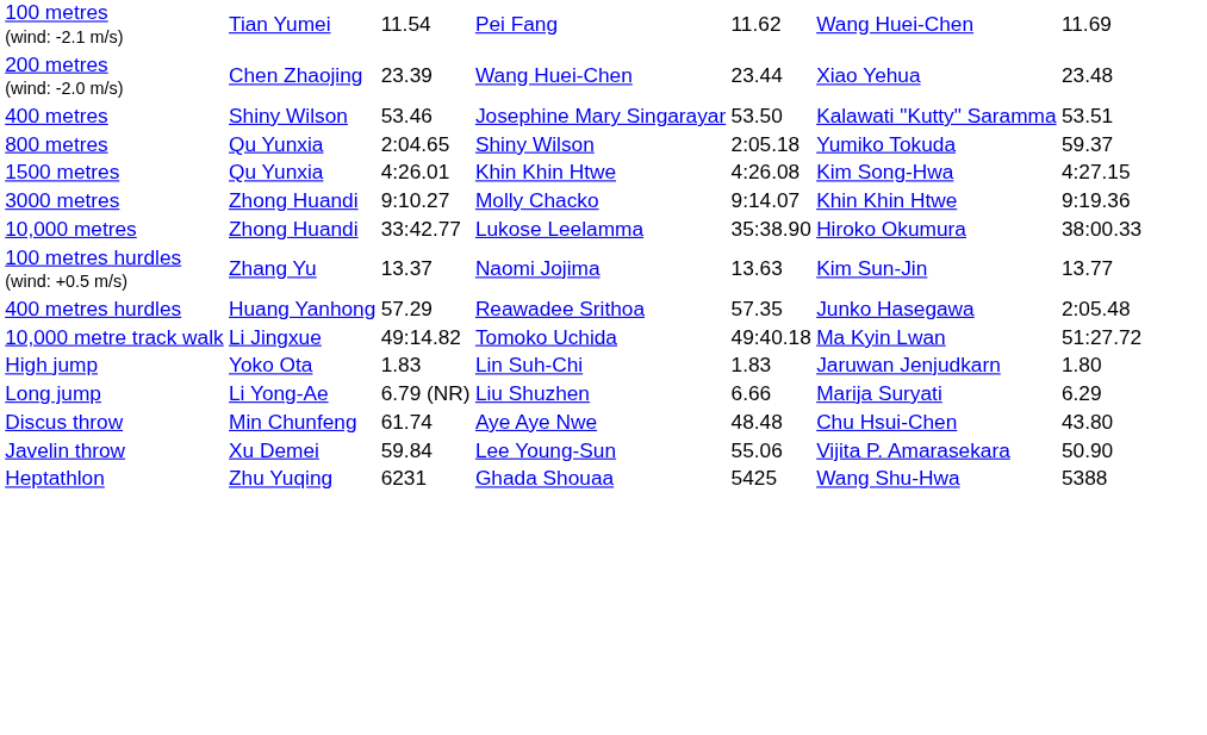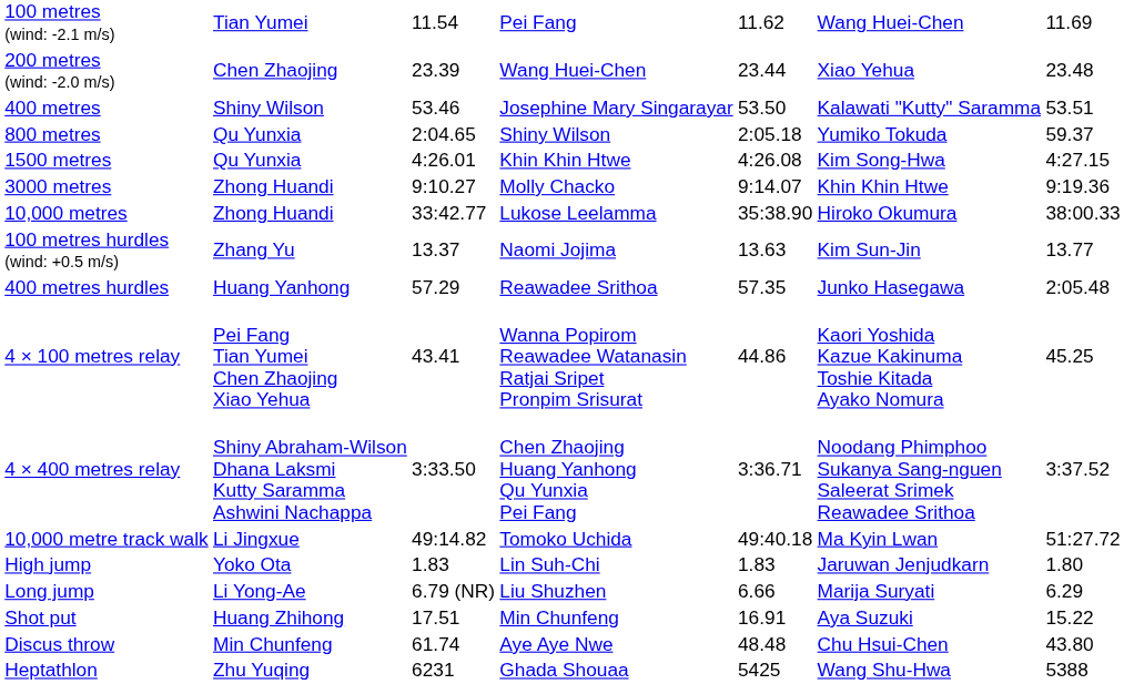 <table>
 <tr>
 <td><a href='#'>100 metres</a><br><small>(wind: -2.1 m/s)</small></td>
 <td><a href='#'>Tian Yumei</a><br> </td>
 <td>11.54</td>
 <td><a href='#'>Pei Fang</a><br> </td>
 <td>11.62</td>
 <td><a href='#'>Wang Huei-Chen</a><br> </td>
 <td>11.69</td>
 </tr>
 <tr>
 <td><a href='#'>200 metres</a><br><small>(wind: -2.0 m/s)</small></td>
 <td><a href='#'>Chen Zhaojing</a><br> </td>
 <td>23.39</td>
 <td><a href='#'>Wang Huei-Chen</a><br> </td>
 <td>23.44</td>
 <td><a href='#'>Xiao Yehua</a><br> </td>
 <td>23.48</td>
 </tr>
 <tr>
 <td><a href='#'>400 metres</a></td>
 <td><a href='#'>Shiny Wilson</a><br> </td>
 <td>53.46</td>
 <td><a href='#'>Josephine Mary Singarayar</a><br> </td>
 <td>53.50</td>
 <td><a href='#'>Kalawati "Kutty" Saramma</a><br> </td>
 <td>53.51</td>
 </tr>
 <tr>
 <td><a href='#'>800 metres</a></td>
 <td><a href='#'>Qu Yunxia</a><br> </td>
 <td>2:04.65</td>
 <td><a href='#'>Shiny Wilson</a><br> </td>
 <td>2:05.18</td>
 <td><a href='#'>Yumiko Tokuda</a><br> </td>
 <td>59.37</td>
 </tr>
 <tr>
 <td><a href='#'>1500 metres</a></td>
 <td><a href='#'>Qu Yunxia</a><br> </td>
 <td>4:26.01</td>
 <td><a href='#'>Khin Khin Htwe</a><br> </td>
 <td>4:26.08</td>
 <td><a href='#'>Kim Song-Hwa</a><br> </td>
 <td>4:27.15</td>
 </tr>
 <tr>
 <td><a href='#'>3000 metres</a></td>
 <td><a href='#'>Zhong Huandi</a><br> </td>
 <td>9:10.27</td>
 <td><a href='#'>Molly Chacko</a><br> </td>
 <td>9:14.07</td>
 <td><a href='#'>Khin Khin Htwe</a><br> </td>
 <td>9:19.36</td>
 </tr>
 <tr>
 <td><a href='#'>10,000 metres</a></td>
 <td><a href='#'>Zhong Huandi</a><br> </td>
 <td>33:42.77</td>
 <td><a href='#'>Lukose Leelamma</a><br> </td>
 <td>35:38.90</td>
 <td><a href='#'>Hiroko Okumura</a><br> </td>
 <td>38:00.33</td>
 </tr>
 <tr>
 <td><a href='#'>100 metres hurdles</a><br><small>(wind: +0.5 m/s)</small></td>
 <td><a href='#'>Zhang Yu</a><br> </td>
 <td>13.37</td>
 <td><a href='#'>Naomi Jojima</a><br> </td>
 <td>13.63</td>
 <td><a href='#'>Kim Sun-Jin</a><br> </td>
 <td>13.77</td>
 </tr>
 <tr>
 <td><a href='#'>400 metres hurdles</a></td>
 <td><a href='#'>Huang Yanhong</a><br> </td>
 <td>57.29</td>
 <td><a href='#'>Reawadee Srithoa</a><br> </td>
 <td>57.35</td>
 <td><a href='#'>Junko Hasegawa</a><br> </td>
 <td>2:05.48</td>
 </tr>
 <tr>
+<td><a href='#'>4 × 100 metres relay</a></td>
+<td><br><a href='#'>Pei Fang</a><br><a href='#'>Tian Yumei</a><br><a href='#'>Chen Zhaojing</a><br><a href='#'>Xiao Yehua</a></td>
+<td>43.41 </td>
+<td><br><a href='#'>Wanna Popirom</a><br><a href='#'>Reawadee Watanasin</a><br><a href='#'>Ratjai Sripet</a><br><a href='#'>Pronpim Srisurat</a></td>
+<td>44.86</td>
+<td><br><a href='#'>Kaori Yoshida</a><br><a href='#'>Kazue Kakinuma</a><br><a href='#'>Toshie Kitada</a><br><a href='#'>Ayako Nomura</a></td>
+<td>45.25</td>
+</tr>
+<tr>
+<td><a href='#'>4 × 400 metres relay</a></td>
+<td><br><a href='#'>Shiny Abraham-Wilson</a><br><a href='#'>Dhana Laksmi</a><br><a href='#'>Kutty Saramma</a><br><a href='#'>Ashwini Nachappa</a></td>
+<td>3:33.50</td>
+<td><br><a href='#'>Chen Zhaojing</a><br><a href='#'>Huang Yanhong</a><br><a href='#'>Qu Yunxia</a><br><a href='#'>Pei Fang</a></td>
+<td>3:36.71</td>
+<td><br><a href='#'>Noodang Phimphoo</a><br><a href='#'>Sukanya Sang-nguen</a><br><a href='#'>Saleerat Srimek</a><br><a href='#'>Reawadee Srithoa</a></td>
+<td>3:37.52</td>
+</tr>
+<tr>
 <td><a href='#'>10,000 metre track walk</a></td>
 <td><a href='#'>Li Jingxue</a><br> </td>
 <td>49:14.82</td>
 <td><a href='#'>Tomoko Uchida</a><br> </td>
 <td>49:40.18</td>
 <td><a href='#'>Ma Kyin Lwan</a><br> </td>
 <td>51:27.72</td>
 </tr>
 <tr>
 <td><a href='#'>High jump</a></td>
 <td><a href='#'>Yoko Ota</a><br> </td>
 <td>1.83</td>
 <td><a href='#'>Lin Suh-Chi</a><br> </td>
 <td>1.83</td>
 <td><a href='#'>Jaruwan Jenjudkarn</a><br> </td>
 <td>1.80</td>
 </tr>
 <tr>
 <td><a href='#'>Long jump</a></td>
 <td><a href='#'>Li Yong-Ae</a><br> </td>
 <td>6.79 (NR)</td>
 <td><a href='#'>Liu Shuzhen</a><br> </td>
 <td>6.66</td>
 <td><a href='#'>Marija Suryati</a><br> </td>
 <td>6.29</td>
 </tr>
 <tr>
+<td><a href='#'>Shot put</a></td>
+<td><a href='#'>Huang Zhihong</a><br> </td>
+<td>17.51</td>
+<td><a href='#'>Min Chunfeng</a><br> </td>
+<td>16.91</td>
+<td><a href='#'>Aya Suzuki</a><br> </td>
+<td>15.22</td>
+</tr>
+<tr>
 <td><a href='#'>Discus throw</a></td>
 <td><a href='#'>Min Chunfeng</a><br> </td>
 <td>61.74</td>
 <td><a href='#'>Aye Aye Nwe</a><br> </td>
 <td>48.48</td>
 <td><a href='#'>Chu Hsui-Chen</a><br> </td>
 <td>43.80</td>
-</tr>
-<tr>
-<td><a href='#'>Javelin throw</a></td>
-<td><a href='#'>Xu Demei</a><br> </td>
-<td>59.84</td>
-<td><a href='#'>Lee Young-Sun</a><br> </td>
-<td>55.06</td>
-<td><a href='#'>Vijita P. Amarasekara</a><br> </td>
-<td>50.90</td>
 </tr>
 <tr>
 <td><a href='#'>Heptathlon</a></td>
 <td><a href='#'>Zhu Yuqing</a><br> </td>
 <td>6231</td>
 <td><a href='#'>Ghada Shouaa</a><br> </td>
 <td>5425</td>
 <td><a href='#'>Wang Shu-Hwa</a><br> </td>
 <td>5388</td>
 </tr>
 </table>
